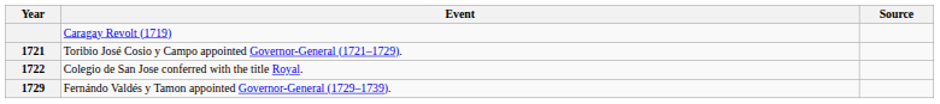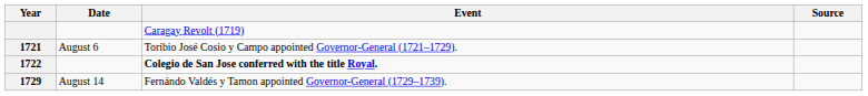 <table class="wikitable toptextcells" style="width:100%;">
 <tr>
 <th scope="col" style="width:6%;">Year</th>
+<th scope="col" style="width:10%;">Date</th>
 <th scope="col">Event</th>
 <th scope="col" style="width:8%;">Source</th>
 </tr>
 <tr>
 <th scope="row"></th>
+<td></td>
 <td><a href='#'>Caragay Revolt (1719)</a></td>
 <td></td>
 </tr>
 <tr>
 <th scope="row">1721</th>
+<td>August 6</td>
 <td>Toribio José Cosio y Campo appointed <a href='#'>Governor-General (1721–1729)</a>.</td>
 <td></td>
 </tr>
 <tr>
 <th scope="row">1722</th>
-<td>Colegio de San Jose conferred with the title <a href='#'>Royal</a>.</td>
+<td></td>
+<td><strong>Colegio de San Jose conferred with the title <a href='#'>Royal</a>.</strong></td>
 <td></td>
 </tr>
 <tr>
 <th scope="row">1729</th>
+<td>August 14</td>
 <td>Fernándo Valdés y Tamon appointed <a href='#'>Governor-General (1729–1739)</a>.</td>
 <td></td>
 </tr>
 </table>
